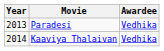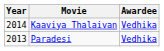 <table class="wikitable">
 <tr>
 <th>Year</th>
 <th>Movie</th>
 <th>Awardee</th>
 </tr>
 <tr>
+<td>2014</td>
+<td><a href='#'>Kaaviya Thalaivan</a></td>
+<td><a href='#'>Vedhika</a></td>
+</tr>
+<tr>
 <td>2013</td>
 <td><a href='#'>Paradesi</a></td>
 <td><a href='#'>Vedhika</a></td>
 </tr>
-<tr>
-<td>2014</td>
-<td><a href='#'>Kaaviya Thalaivan</a></td>
-<td><a href='#'>Vedhika</a></td>
-</tr>
 </table>
